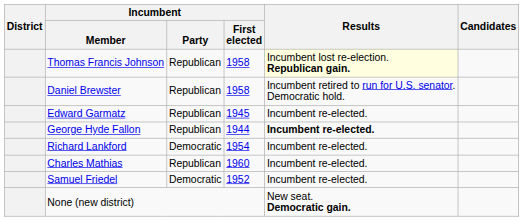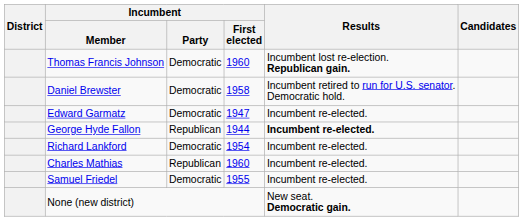 <table class="wikitable sortable">
 <tr>
 <th rowspan=2>District</th>
 <th colspan=3>Incumbent</th>
 <th rowspan=2>Results</th>
 <th rowspan=2 class="unsortable">Candidates</th>
 </tr>
 <tr valign=bottom>
 <th>Member</th>
 <th>Party</th>
 <th>First<br>elected</th>
 </tr>
 <tr>
 <th></th>
 <td><a href='#'>Thomas Francis Johnson</a></td>
-<td>Republican</td>
-<td><a href='#'>1958</a></td>
-<td style="background: lightyellow;">Incumbent lost re-election.<br><strong>Republican gain.</strong></td>
+<td>Democratic</td>
+<td><a href='#'>1960</a></td>
+<td>Incumbent lost re-election.<br><strong>Republican gain.</strong></td>
 <td nowrap></td>
 </tr>
 <tr>
 <th></th>
 <td><a href='#'>Daniel Brewster</a></td>
-<td>Republican</td>
+<td>Democratic</td>
 <td><a href='#'>1958</a></td>
 <td>Incumbent retired to <a href='#'>run for U.S. senator</a>.<br>Democratic hold.</td>
 <td nowrap></td>
 </tr>
 <tr>
 <th></th>
 <td><a href='#'>Edward Garmatz</a></td>
-<td>Republican</td>
-<td><a href='#'>1945 </a></td>
+<td>Democratic</td>
+<td><a href='#'>1947 </a></td>
 <td>Incumbent re-elected.</td>
 <td nowrap></td>
 </tr>
 <tr>
 <th></th>
 <td><a href='#'>George Hyde Fallon</a></td>
 <td>Republican</td>
 <td><a href='#'>1944</a></td>
 <td><strong>Incumbent re-elected.</strong></td>
 <td nowrap></td>
 </tr>
 <tr>
 <th></th>
 <td><a href='#'>Richard Lankford</a></td>
 <td>Democratic</td>
 <td><a href='#'>1954</a></td>
 <td>Incumbent re-elected.</td>
 <td nowrap></td>
 </tr>
 <tr>
 <th></th>
 <td><a href='#'>Charles Mathias</a></td>
 <td>Republican</td>
 <td><a href='#'>1960</a></td>
 <td>Incumbent re-elected.</td>
 <td nowrap></td>
 </tr>
 <tr>
 <th></th>
 <td><a href='#'>Samuel Friedel</a></td>
 <td>Democratic</td>
-<td><a href='#'>1952</a></td>
+<td><a href='#'>1955</a></td>
 <td>Incumbent re-elected.</td>
 <td nowrap></td>
 </tr>
 <tr>
 <th></th>
 <td colspan=3>None (new district)</td>
 <td>New seat.<br><strong>Democratic gain.</strong></td>
 <td nowrap></td>
 </tr>
 </table>
